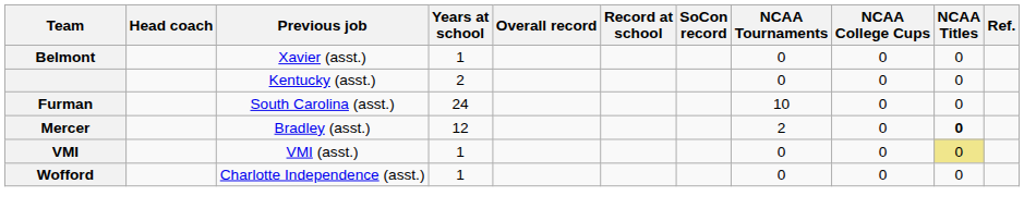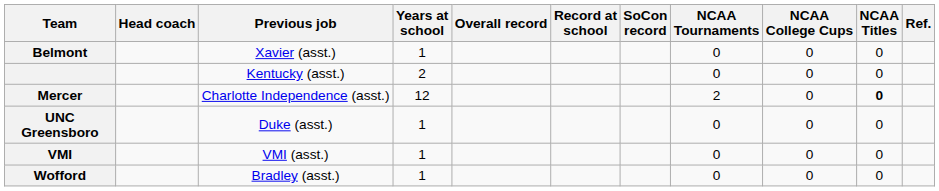 <table class="wikitable sortable" style="text-align: center;font-size:90%;">
 <tr>
 <th width="110">Team</th>
 <th>Head coach</th>
 <th>Previous job</th>
 <th>Years at<br>school</th>
 <th>Overall record</th>
 <th>Record at<br>school</th>
 <th>SoCon<br>record</th>
 <th>NCAA<br>Tournaments</th>
 <th>NCAA<br>College Cups</th>
 <th>NCAA<br>Titles</th>
 <th class="unsortable">Ref.</th>
 </tr>
 <tr>
 <th style=>Belmont</th>
 <td></td>
 <td><a href='#'>Xavier</a> (asst.)</td>
 <td>1</td>
 <td></td>
 <td></td>
 <td></td>
 <td>0</td>
 <td>0</td>
 <td>0</td>
 <td></td>
 </tr>
 <tr>
 <th style=></th>
 <td></td>
 <td><a href='#'>Kentucky</a> (asst.)</td>
 <td>2</td>
 <td></td>
 <td></td>
 <td></td>
 <td>0</td>
 <td>0</td>
 <td>0</td>
 <td></td>
 </tr>
 <tr>
-<th style=>Furman</th>
-<td></td>
-<td><a href='#'>South Carolina</a> (asst.)</td>
-<td>24</td>
-<td></td>
-<td></td>
-<td></td>
-<td>10</td>
-<td>0</td>
-<td>0</td>
-<td></td>
-</tr>
-<tr>
 <th style=>Mercer</th>
 <td></td>
-<td><a href='#'>Bradley</a> (asst.)</td>
+<td><a href='#'>Charlotte Independence</a> (asst.)</td>
 <td>12</td>
 <td></td>
 <td></td>
 <td></td>
 <td>2</td>
 <td>0</td>
 <td><strong>0</strong></td>
+<td></td>
+</tr>
+<tr>
+<th style=>UNC Greensboro</th>
+<td></td>
+<td><a href='#'>Duke</a> (asst.)</td>
+<td>1</td>
+<td></td>
+<td></td>
+<td></td>
+<td>0</td>
+<td>0</td>
+<td>0</td>
 <td></td>
 </tr>
 <tr>
 <th style=>VMI</th>
 <td></td>
 <td><a href='#'>VMI</a> (asst.)</td>
 <td>1</td>
 <td></td>
 <td></td>
 <td></td>
 <td>0</td>
 <td>0</td>
-<td style="background: khaki;">0</td>
+<td>0</td>
 <td></td>
 </tr>
 <tr>
 <th style=>Wofford</th>
 <td></td>
-<td><a href='#'>Charlotte Independence</a> (asst.)</td>
+<td><a href='#'>Bradley</a> (asst.)</td>
 <td>1</td>
 <td></td>
 <td></td>
 <td></td>
 <td>0</td>
 <td>0</td>
 <td>0</td>
 <td></td>
 </tr>
 </table>
